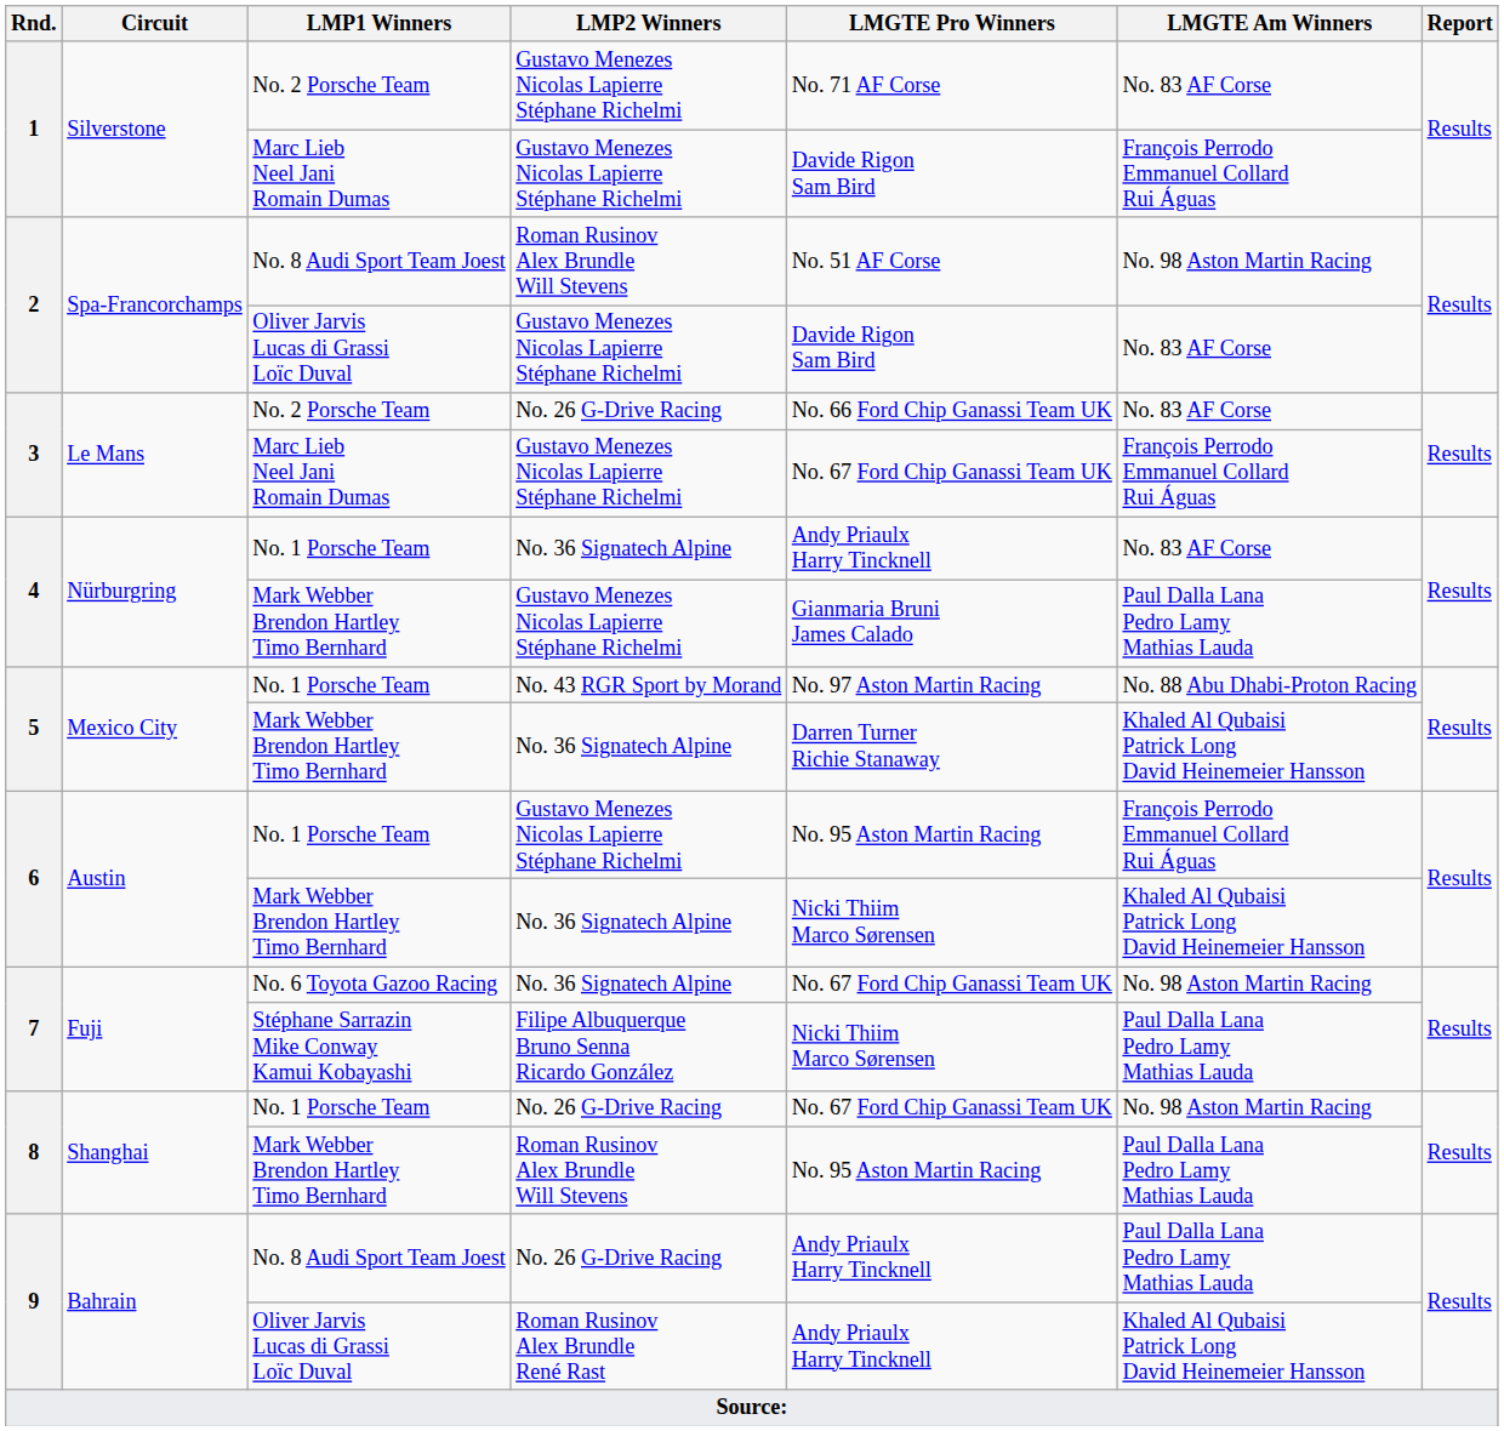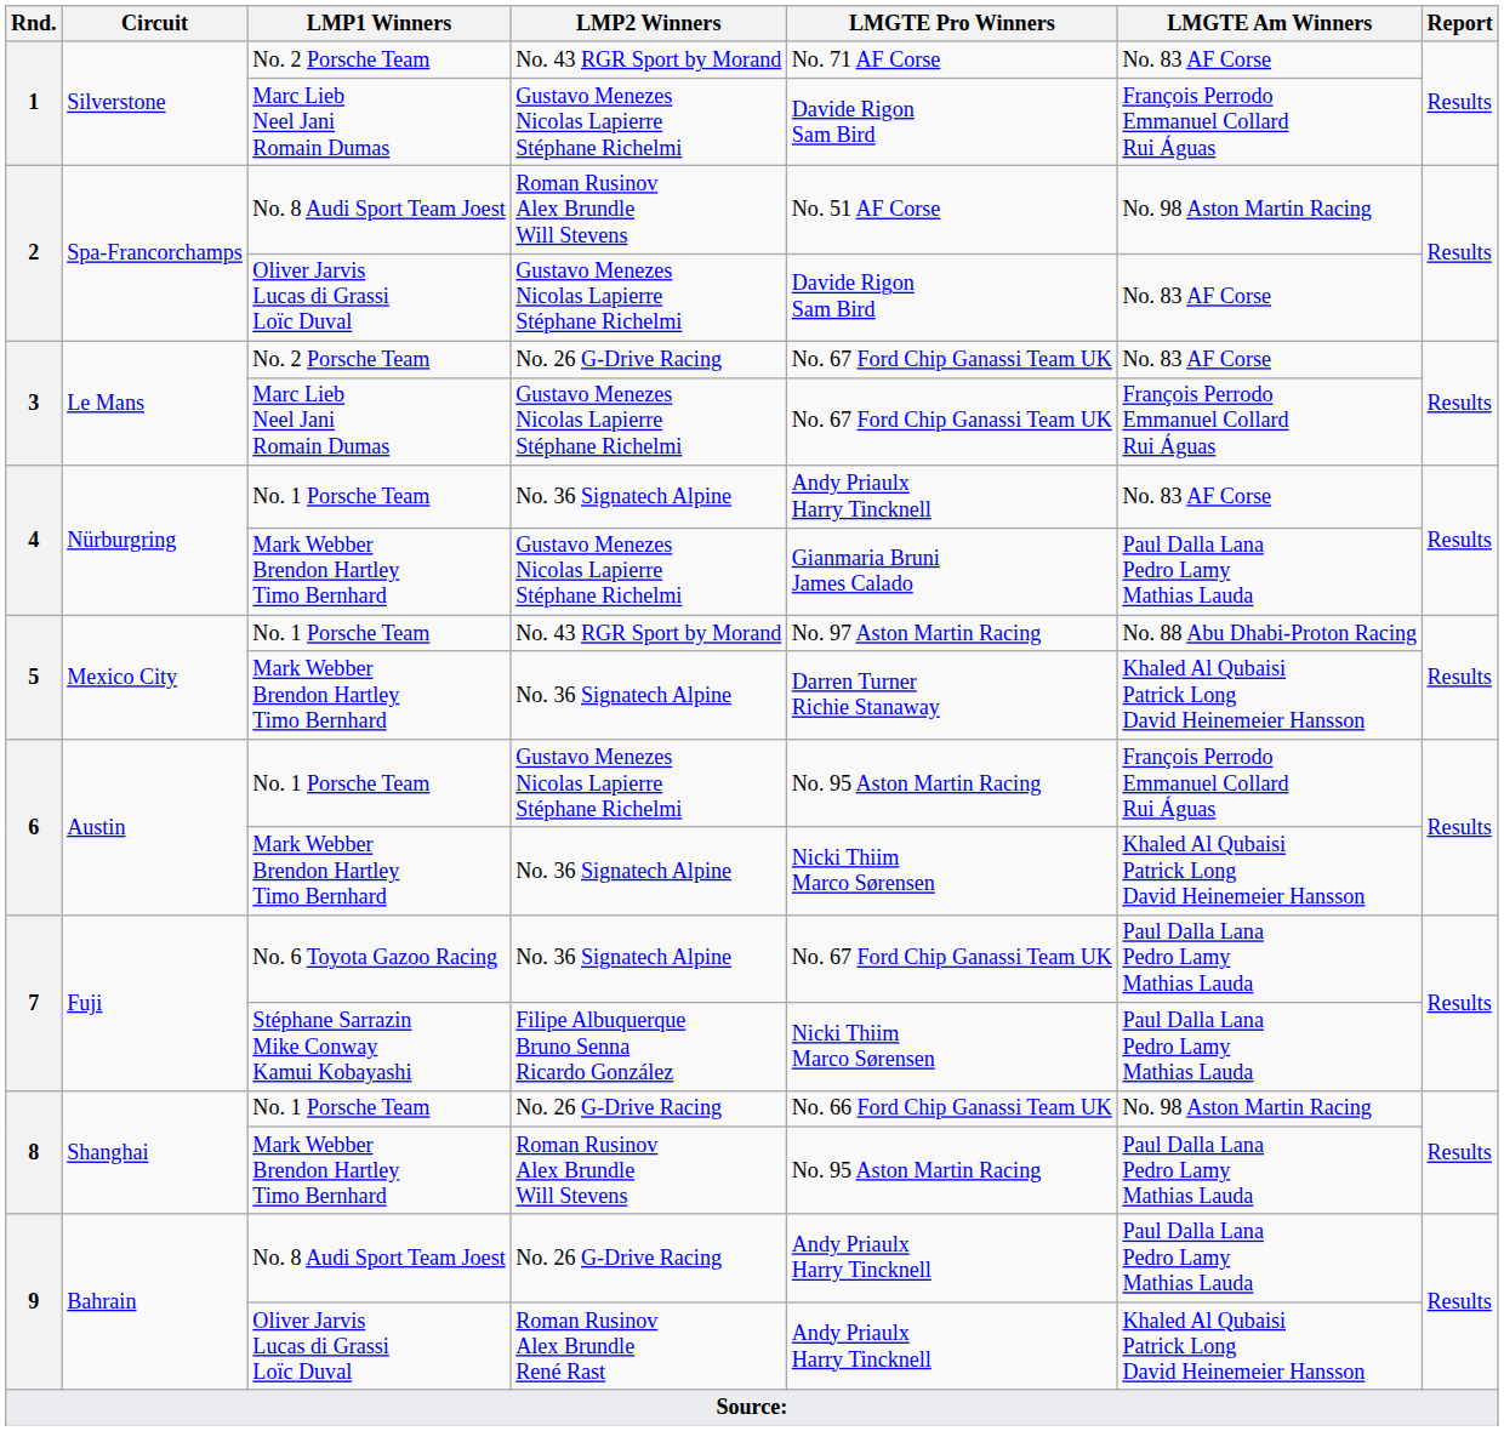 <table class="wikitable" style="font-size: 85%;">
 <tr>
 <th>Rnd.</th>
 <th>Circuit</th>
 <th>LMP1 Winners</th>
 <th>LMP2 Winners</th>
 <th>LMGTE Pro Winners</th>
 <th>LMGTE Am Winners</th>
 <th>Report</th>
 </tr>
 <tr>
 <th rowspan=2>1</th>
 <td rowspan=2><a href='#'>Silverstone</a></td>
 <td> No. 2 <a href='#'>Porsche Team</a></td>
-<td> <a href='#'>Gustavo Menezes</a><br> <a href='#'>Nicolas Lapierre</a><br> <a href='#'>Stéphane Richelmi</a></td>
+<td> No. 43 <a href='#'>RGR Sport by Morand</a></td>
 <td> No. 71 <a href='#'>AF Corse</a></td>
 <td> No. 83 <a href='#'>AF Corse</a></td>
 <td rowspan=2><a href='#'>Results</a></td>
 </tr>
 <tr>
 <td> <a href='#'>Marc Lieb</a><br> <a href='#'>Neel Jani</a><br> <a href='#'>Romain Dumas</a></td>
 <td> <a href='#'>Gustavo Menezes</a><br> <a href='#'>Nicolas Lapierre</a><br> <a href='#'>Stéphane Richelmi</a></td>
 <td> <a href='#'>Davide Rigon</a><br> <a href='#'>Sam Bird</a></td>
 <td> <a href='#'>François Perrodo</a><br> <a href='#'>Emmanuel Collard</a><br> <a href='#'>Rui Águas</a></td>
 </tr>
 <tr>
 <th rowspan=2>2</th>
 <td rowspan=2><a href='#'>Spa-Francorchamps</a></td>
 <td> No. 8 <a href='#'>Audi Sport Team Joest</a></td>
 <td> <a href='#'>Roman Rusinov</a><br> <a href='#'>Alex Brundle</a><br> <a href='#'>Will Stevens</a></td>
 <td> No. 51 <a href='#'>AF Corse</a></td>
 <td> No. 98 <a href='#'>Aston Martin Racing</a></td>
 <td rowspan=2><a href='#'>Results</a></td>
 </tr>
 <tr>
 <td> <a href='#'>Oliver Jarvis</a><br> <a href='#'>Lucas di Grassi</a><br> <a href='#'>Loïc Duval</a></td>
 <td> <a href='#'>Gustavo Menezes</a><br> <a href='#'>Nicolas Lapierre</a><br> <a href='#'>Stéphane Richelmi</a></td>
 <td> <a href='#'>Davide Rigon</a><br> <a href='#'>Sam Bird</a></td>
 <td> No. 83 <a href='#'>AF Corse</a></td>
 </tr>
 <tr>
 <th rowspan=2>3</th>
 <td rowspan=2><a href='#'>Le Mans</a></td>
 <td> No. 2 <a href='#'>Porsche Team</a></td>
 <td> No. 26 <a href='#'>G-Drive Racing</a></td>
-<td> No. 66 <a href='#'>Ford Chip Ganassi Team UK</a></td>
+<td> No. 67 <a href='#'>Ford Chip Ganassi Team UK</a></td>
 <td> No. 83 <a href='#'>AF Corse</a></td>
 <td rowspan=2><a href='#'>Results</a></td>
 </tr>
 <tr>
 <td> <a href='#'>Marc Lieb</a><br> <a href='#'>Neel Jani</a><br> <a href='#'>Romain Dumas</a></td>
 <td> <a href='#'>Gustavo Menezes</a><br> <a href='#'>Nicolas Lapierre</a><br> <a href='#'>Stéphane Richelmi</a></td>
 <td> No. 67 <a href='#'>Ford Chip Ganassi Team UK</a></td>
 <td> <a href='#'>François Perrodo</a><br> <a href='#'>Emmanuel Collard</a><br> <a href='#'>Rui Águas</a></td>
 </tr>
 <tr>
 <th rowspan=2>4</th>
 <td rowspan=2><a href='#'>Nürburgring</a></td>
 <td> No. 1 <a href='#'>Porsche Team</a></td>
 <td> No. 36 <a href='#'>Signatech Alpine</a></td>
 <td> <a href='#'>Andy Priaulx</a><br> <a href='#'>Harry Tincknell</a></td>
 <td> No. 83 <a href='#'>AF Corse</a></td>
 <td rowspan=2><a href='#'>Results</a></td>
 </tr>
 <tr>
 <td> <a href='#'>Mark Webber</a><br> <a href='#'>Brendon Hartley</a><br> <a href='#'>Timo Bernhard</a></td>
 <td> <a href='#'>Gustavo Menezes</a><br> <a href='#'>Nicolas Lapierre</a><br> <a href='#'>Stéphane Richelmi</a></td>
 <td> <a href='#'>Gianmaria Bruni</a><br> <a href='#'>James Calado</a></td>
 <td> <a href='#'>Paul Dalla Lana</a><br> <a href='#'>Pedro Lamy</a><br> <a href='#'>Mathias Lauda</a></td>
 </tr>
 <tr>
 <th rowspan=2>5</th>
 <td rowspan=2><a href='#'>Mexico City</a></td>
 <td> No. 1 <a href='#'>Porsche Team</a></td>
 <td> No. 43 <a href='#'>RGR Sport by Morand</a></td>
 <td> No. 97 <a href='#'>Aston Martin Racing</a></td>
 <td> No. 88 <a href='#'>Abu Dhabi-Proton Racing</a></td>
 <td rowspan=2><a href='#'>Results</a></td>
 </tr>
 <tr>
 <td> <a href='#'>Mark Webber</a><br> <a href='#'>Brendon Hartley</a><br> <a href='#'>Timo Bernhard</a></td>
 <td> No. 36 <a href='#'>Signatech Alpine</a></td>
 <td> <a href='#'>Darren Turner</a><br> <a href='#'>Richie Stanaway</a></td>
 <td> <a href='#'>Khaled Al Qubaisi</a><br> <a href='#'>Patrick Long</a><br> <a href='#'>David Heinemeier Hansson</a></td>
 </tr>
 <tr>
 <th rowspan=2>6</th>
 <td rowspan=2><a href='#'>Austin</a></td>
 <td> No. 1 <a href='#'>Porsche Team</a></td>
 <td> <a href='#'>Gustavo Menezes</a><br> <a href='#'>Nicolas Lapierre</a><br> <a href='#'>Stéphane Richelmi</a></td>
 <td> No. 95 <a href='#'>Aston Martin Racing</a></td>
 <td> <a href='#'>François Perrodo</a><br> <a href='#'>Emmanuel Collard</a><br> <a href='#'>Rui Águas</a></td>
 <td rowspan=2><a href='#'>Results</a></td>
 </tr>
 <tr>
 <td> <a href='#'>Mark Webber</a><br> <a href='#'>Brendon Hartley</a><br> <a href='#'>Timo Bernhard</a></td>
 <td> No. 36 <a href='#'>Signatech Alpine</a></td>
 <td> <a href='#'>Nicki Thiim</a><br> <a href='#'>Marco Sørensen</a></td>
 <td> <a href='#'>Khaled Al Qubaisi</a><br> <a href='#'>Patrick Long</a><br> <a href='#'>David Heinemeier Hansson</a></td>
 </tr>
 <tr>
 <th rowspan=2>7</th>
 <td rowspan=2><a href='#'>Fuji</a></td>
 <td> No. 6 <a href='#'>Toyota Gazoo Racing</a></td>
 <td> No. 36 <a href='#'>Signatech Alpine</a></td>
 <td> No. 67 <a href='#'>Ford Chip Ganassi Team UK</a></td>
-<td> No. 98 <a href='#'>Aston Martin Racing</a></td>
+<td> <a href='#'>Paul Dalla Lana</a><br> <a href='#'>Pedro Lamy</a><br> <a href='#'>Mathias Lauda</a></td>
 <td rowspan=2><a href='#'>Results</a></td>
 </tr>
 <tr>
 <td> <a href='#'>Stéphane Sarrazin</a><br> <a href='#'>Mike Conway</a><br> <a href='#'>Kamui Kobayashi</a></td>
 <td> <a href='#'>Filipe Albuquerque</a><br> <a href='#'>Bruno Senna</a><br> <a href='#'>Ricardo González</a></td>
 <td> <a href='#'>Nicki Thiim</a><br> <a href='#'>Marco Sørensen</a></td>
 <td> <a href='#'>Paul Dalla Lana</a><br> <a href='#'>Pedro Lamy</a><br> <a href='#'>Mathias Lauda</a></td>
 </tr>
 <tr>
 <th rowspan=2>8</th>
 <td rowspan=2><a href='#'>Shanghai</a></td>
 <td> No. 1 <a href='#'>Porsche Team</a></td>
 <td> No. 26 <a href='#'>G-Drive Racing</a></td>
-<td> No. 67 <a href='#'>Ford Chip Ganassi Team UK</a></td>
+<td> No. 66 <a href='#'>Ford Chip Ganassi Team UK</a></td>
 <td> No. 98 <a href='#'>Aston Martin Racing</a></td>
 <td rowspan=2><a href='#'>Results</a></td>
 </tr>
 <tr>
 <td> <a href='#'>Mark Webber</a><br> <a href='#'>Brendon Hartley</a><br> <a href='#'>Timo Bernhard</a></td>
 <td> <a href='#'>Roman Rusinov</a><br> <a href='#'>Alex Brundle</a><br> <a href='#'>Will Stevens</a></td>
 <td> No. 95 <a href='#'>Aston Martin Racing</a></td>
 <td> <a href='#'>Paul Dalla Lana</a><br> <a href='#'>Pedro Lamy</a><br> <a href='#'>Mathias Lauda</a></td>
 </tr>
 <tr>
 <th rowspan=2>9</th>
 <td rowspan=2><a href='#'>Bahrain</a></td>
 <td> No. 8 <a href='#'>Audi Sport Team Joest</a></td>
 <td> No. 26 <a href='#'>G-Drive Racing</a></td>
 <td> <a href='#'>Andy Priaulx</a><br> <a href='#'>Harry Tincknell</a></td>
 <td> <a href='#'>Paul Dalla Lana</a><br> <a href='#'>Pedro Lamy</a><br> <a href='#'>Mathias Lauda</a></td>
 <td rowspan=2><a href='#'>Results</a></td>
 </tr>
 <tr>
 <td> <a href='#'>Oliver Jarvis</a><br> <a href='#'>Lucas di Grassi</a><br> <a href='#'>Loïc Duval</a></td>
 <td> <a href='#'>Roman Rusinov</a><br> <a href='#'>Alex Brundle</a><br> <a href='#'>René Rast</a></td>
 <td> <a href='#'>Andy Priaulx</a><br> <a href='#'>Harry Tincknell</a></td>
 <td> <a href='#'>Khaled Al Qubaisi</a><br> <a href='#'>Patrick Long</a><br> <a href='#'>David Heinemeier Hansson</a></td>
 </tr>
 <tr class="sortbottom">
 <td colspan="7" style="background-color:#EAECF0;text-align:center"><strong>Source:</strong></td>
 </tr>
 </table>
